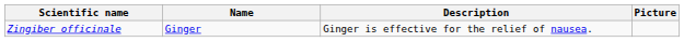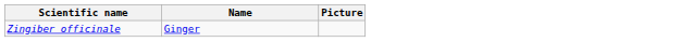 <table class="wikitable sortable">
 <tr>
 <th width=200px>Scientific name</th>
 <th width=200px>Name</th>
-<th width=400px>Description</th>
 <th>Picture</th>
 </tr>
 <tr>
 <td><em><a href='#'>Zingiber officinale</a></em></td>
 <td><a href='#'>Ginger</a></td>
-<td>Ginger is effective for the relief of <a href='#'>nausea</a>.</td>
 <td></td>
 </tr>
 </table>
